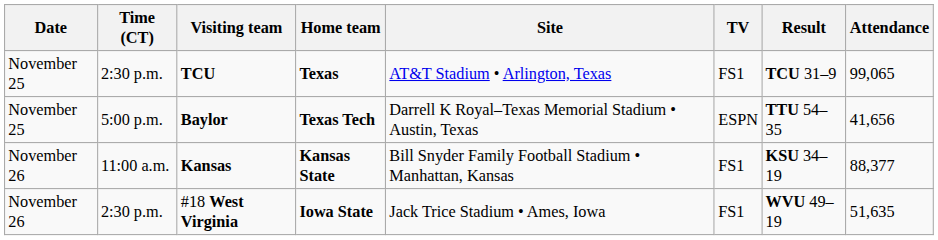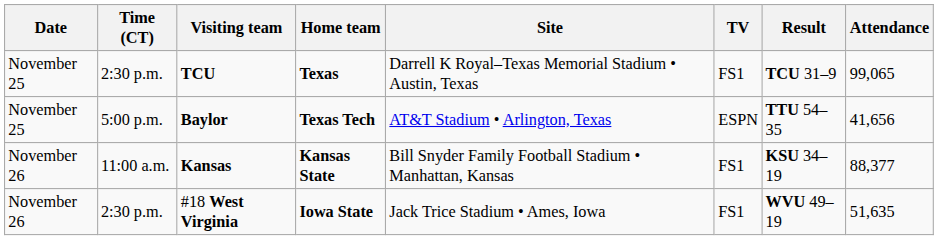 <table class="wikitable" style="font-size:95%;">
 <tr>
 <th>Date</th>
 <th>Time (CT)</th>
 <th>Visiting team</th>
 <th>Home team</th>
 <th>Site</th>
 <th>TV</th>
 <th>Result</th>
 <th>Attendance</th>
 </tr>
 <tr bgcolor=>
 <td>November 25</td>
 <td>2:30 p.m.</td>
 <td><strong>TCU</strong></td>
 <td><strong>Texas</strong></td>
-<td><a href='#'>AT&T Stadium</a> • <a href='#'>Arlington, Texas</a></td>
+<td>Darrell K Royal–Texas Memorial Stadium • Austin, Texas</td>
 <td>FS1</td>
 <td><strong>TCU</strong> 31–9</td>
 <td>99,065</td>
 </tr>
 <tr bgcolor=>
 <td>November 25</td>
 <td>5:00 p.m.</td>
 <td><strong>Baylor</strong></td>
 <td><strong>Texas Tech</strong></td>
-<td>Darrell K Royal–Texas Memorial Stadium • Austin, Texas</td>
+<td><a href='#'>AT&T Stadium</a> • <a href='#'>Arlington, Texas</a></td>
 <td>ESPN</td>
 <td><strong>TTU</strong> 54–35</td>
 <td>41,656</td>
 </tr>
 <tr bgcolor=>
 <td>November 26</td>
 <td>11:00 a.m.</td>
 <td><strong>Kansas</strong></td>
 <td><strong>Kansas State</strong></td>
 <td>Bill Snyder Family Football Stadium • Manhattan, Kansas</td>
 <td>FS1</td>
 <td><strong>KSU</strong> 34–19</td>
 <td>88,377</td>
 </tr>
 <tr bgcolor=>
 <td>November 26</td>
 <td>2:30 p.m.</td>
 <td>#18 <strong>West Virginia</strong></td>
 <td><strong>Iowa State</strong></td>
 <td>Jack Trice Stadium • Ames, Iowa</td>
 <td>FS1</td>
 <td><strong>WVU</strong> 49–19</td>
 <td>51,635</td>
 </tr>
 </table>
